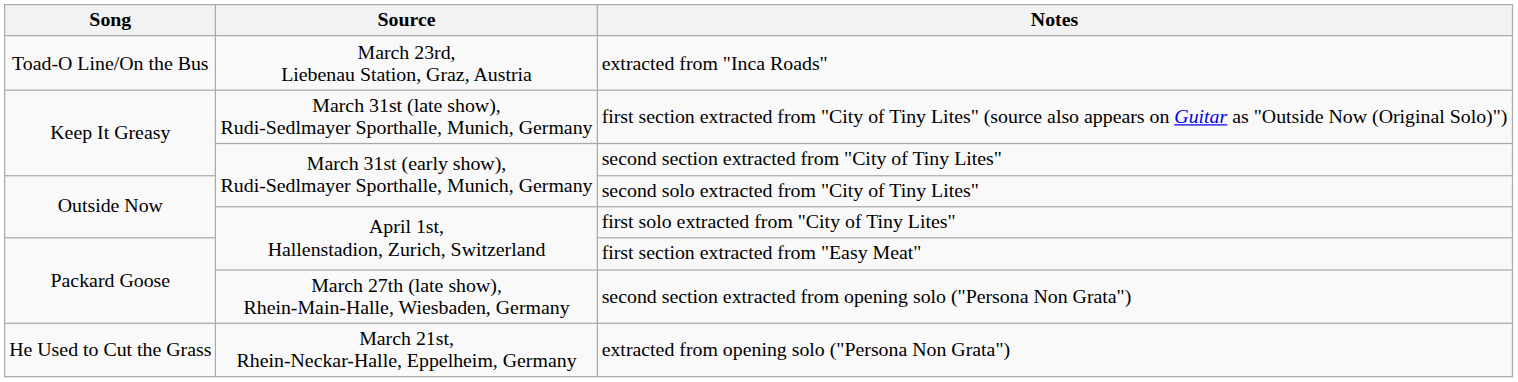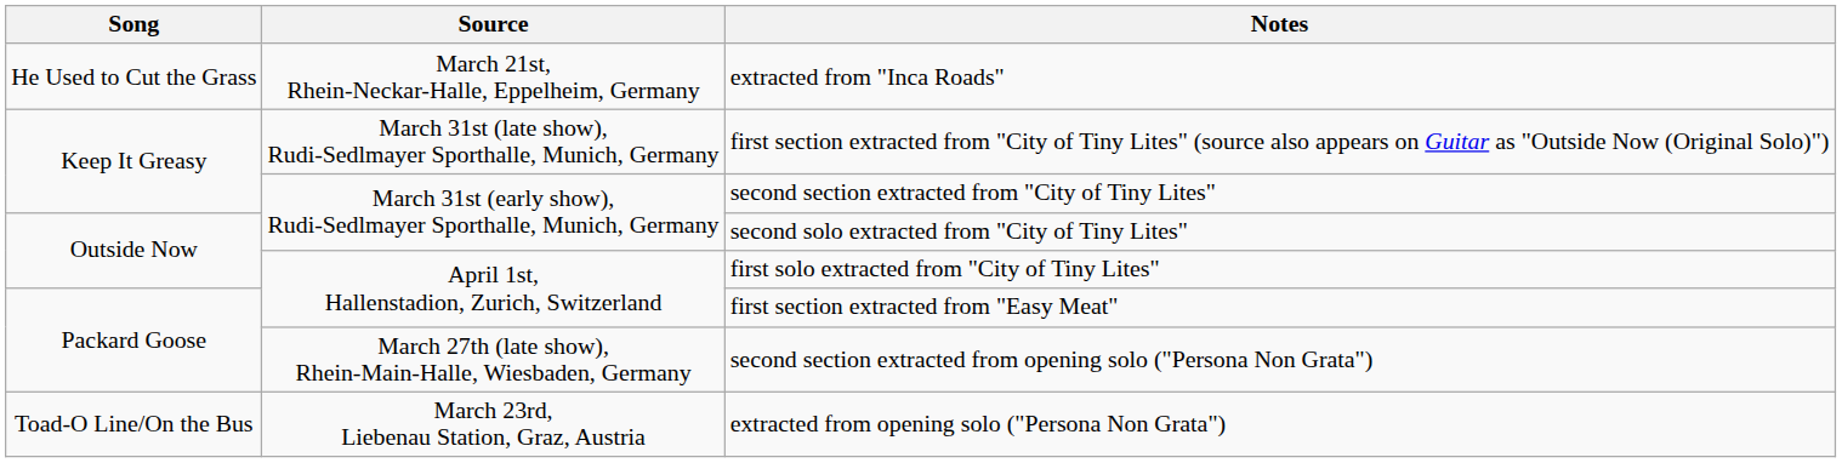 <table class="wikitable">
 <tr>
 <th>Song</th>
 <th>Source</th>
 <th>Notes</th>
 </tr>
 <tr>
-<td style="text-align:center;">Toad-O Line/On the Bus</td>
-<td style="text-align:center;">March 23rd,<br>Liebenau Station, Graz, Austria</td>
+<td style="text-align:center;">He Used to Cut the Grass</td>
+<td style="text-align:center;">March 21st,<br>Rhein-Neckar-Halle, Eppelheim, Germany</td>
 <td>extracted from "Inca Roads"</td>
 </tr>
 <tr>
 <td rowspan=2 style="text-align:center;">Keep It Greasy</td>
 <td rowspan=1 style="text-align:center;">March 31st (late show),<br>Rudi-Sedlmayer Sporthalle, Munich, Germany</td>
 <td>first section extracted from "City of Tiny Lites" (source also appears on <em><a href='#'>Guitar</a></em> as "Outside Now (Original Solo)")</td>
 </tr>
 <tr>
 <td rowspan=2 style="text-align:center;">March 31st (early show),<br>Rudi-Sedlmayer Sporthalle, Munich, Germany</td>
 <td>second section extracted from "City of Tiny Lites"</td>
 </tr>
 <tr>
 <td rowspan=2 style="text-align:center;">Outside Now</td>
 <td>second solo extracted from "City of Tiny Lites"</td>
 </tr>
 <tr>
 <td rowspan=2 style="text-align:center;">April 1st,<br>Hallenstadion, Zurich, Switzerland</td>
 <td>first solo extracted from "City of Tiny Lites"</td>
 </tr>
 <tr>
 <td rowspan =2 style="text-align:center;">Packard Goose</td>
 <td>first section extracted from "Easy Meat"</td>
 </tr>
 <tr>
 <td style="text-align:center;">March 27th (late show),<br>Rhein-Main-Halle, Wiesbaden, Germany</td>
 <td>second section extracted from opening solo ("Persona Non Grata")</td>
 </tr>
 <tr>
-<td style="text-align:center;">He Used to Cut the Grass</td>
-<td style="text-align:center;">March 21st,<br>Rhein-Neckar-Halle, Eppelheim, Germany</td>
+<td style="text-align:center;">Toad-O Line/On the Bus</td>
+<td style="text-align:center;">March 23rd,<br>Liebenau Station, Graz, Austria</td>
 <td>extracted from opening solo ("Persona Non Grata")</td>
 </tr>
 </table>
